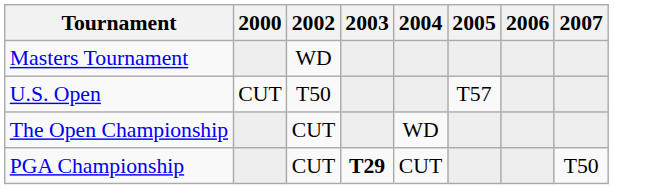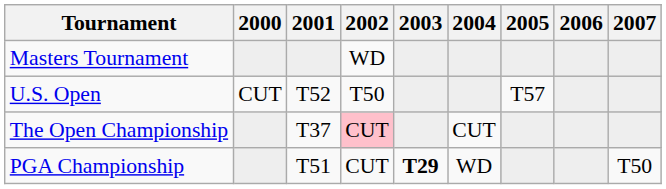 <table class="wikitable" style="font-size:95%;text-align:center;">
 <tr>
 <th>Tournament</th>
 <th>2000</th>
+<th>2001</th>
 <th>2002</th>
 <th>2003</th>
 <th>2004</th>
 <th>2005</th>
 <th>2006</th>
 <th>2007</th>
 </tr>
 <tr>
 <td align=left><a href='#'>Masters Tournament</a></td>
+<td style="background:#eeeeee;"></td>
 <td style="background:#eeeeee;"></td>
 <td>WD</td>
 <td style="background:#eeeeee;"></td>
 <td style="background:#eeeeee;"></td>
 <td style="background:#eeeeee;"></td>
 <td style="background:#eeeeee;"></td>
 <td style="background:#eeeeee;"></td>
 </tr>
 <tr>
 <td align=left><a href='#'>U.S. Open</a></td>
 <td>CUT</td>
+<td>T52</td>
 <td>T50</td>
 <td style="background:#eeeeee;"></td>
 <td style="background:#eeeeee;"></td>
 <td>T57</td>
 <td style="background:#eeeeee;"></td>
 <td style="background:#eeeeee;"></td>
 </tr>
 <tr>
 <td align=left><a href='#'>The Open Championship</a></td>
 <td style="background:#eeeeee;"></td>
+<td>T37</td>
+<td style="background: pink;">CUT</td>
+<td style="background:#eeeeee;"></td>
 <td>CUT</td>
-<td style="background:#eeeeee;"></td>
-<td>WD</td>
 <td style="background:#eeeeee;"></td>
 <td style="background:#eeeeee;"></td>
 <td style="background:#eeeeee;"></td>
 </tr>
 <tr>
 <td align=left><a href='#'>PGA Championship</a></td>
 <td style="background:#eeeeee;"></td>
+<td>T51</td>
 <td>CUT</td>
 <td><strong>T29</strong></td>
-<td>CUT</td>
+<td>WD</td>
 <td style="background:#eeeeee;"></td>
 <td style="background:#eeeeee;"></td>
 <td>T50</td>
 </tr>
 </table>
